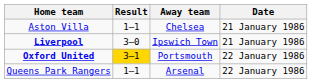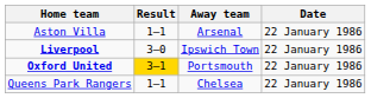 <table class="wikitable" style="text-align: center">
 <tr>
 <th>Home team</th>
 <th>Result</th>
 <th>Away team</th>
 <th>Date</th>
 </tr>
 <tr>
 <td><a href='#'>Aston Villa</a></td>
 <td>1–1</td>
-<td><a href='#'>Chelsea</a></td>
-<td>21 January 1986</td>
+<td><a href='#'>Arsenal</a></td>
+<td>22 January 1986</td>
 </tr>
 <tr>
 <td><strong><a href='#'>Liverpool</a></strong></td>
 <td>3–0</td>
 <td><a href='#'>Ipswich Town</a></td>
-<td>21 January 1986</td>
+<td>22 January 1986</td>
 </tr>
 <tr>
 <td><strong><a href='#'>Oxford United</a></strong></td>
 <td style="background: gold;">3–1</td>
 <td><a href='#'>Portsmouth</a></td>
 <td>22 January 1986</td>
 </tr>
 <tr>
 <td><a href='#'>Queens Park Rangers</a></td>
 <td>1–1</td>
-<td><a href='#'>Arsenal</a></td>
+<td><a href='#'>Chelsea</a></td>
 <td>22 January 1986</td>
 </tr>
 </table>
